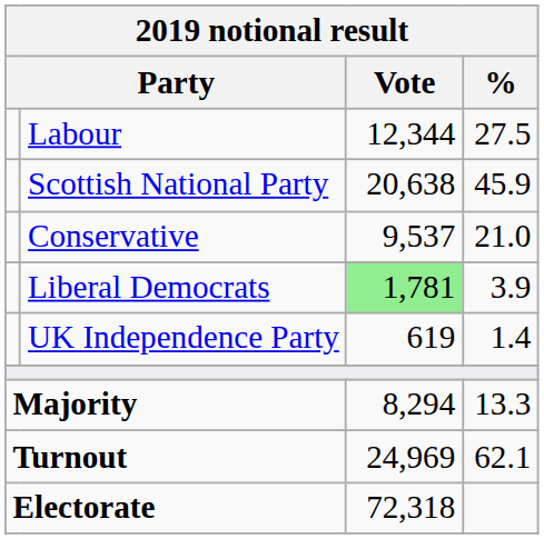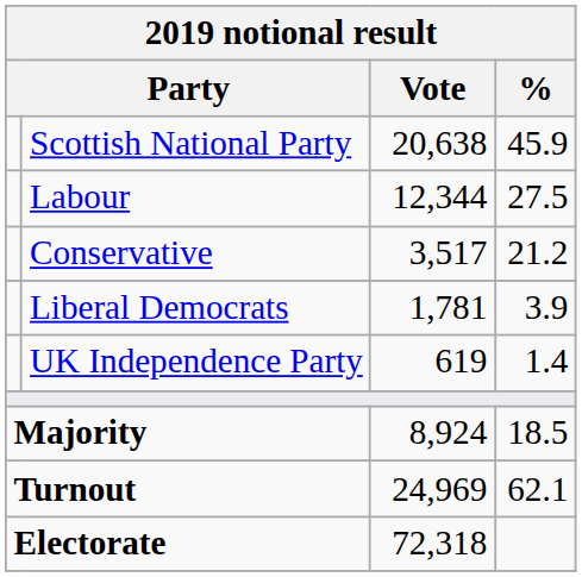 <table class="wikitable">
 <tr>
 <th colspan="4">2019 notional result  </th>
 </tr>
 <tr>
 <th bgcolor="#DDDDFF" width="130px" colspan="2">Party</th>
 <th bgcolor="#DDDDFF" width="50px">Vote</th>
 <th bgcolor="#DDDDFF" width="30px">%</th>
 </tr>
 <tr>
 <td></td>
+<td><a href='#'>Scottish National Party</a></td>
+<td align=right>20,638</td>
+<td align=right>45.9</td>
+</tr>
+<tr>
+<td></td>
 <td><a href='#'>Labour</a></td>
 <td align="right">12,344</td>
 <td align="right">27.5</td>
 </tr>
 <tr>
 <td></td>
-<td><a href='#'>Scottish National Party</a></td>
-<td align=right>20,638</td>
-<td align=right>45.9</td>
-</tr>
-<tr>
-<td></td>
 <td><a href='#'>Conservative</a></td>
-<td align=right>9,537</td>
-<td align=right>21.0</td>
+<td align=right>3,517</td>
+<td align=right>21.2</td>
 </tr>
 <tr>
 <td></td>
 <td><a href='#'>Liberal Democrats</a></td>
-<td align=right style="background: lightgreen;">1,781</td>
+<td align=right>1,781</td>
 <td align=right>3.9</td>
 </tr>
 <tr>
 <td></td>
 <td><a href='#'>UK Independence Party</a></td>
 <td align=right>619</td>
 <td align=right>1.4</td>
 </tr>
 <tr>
 <td colspan="4" bgcolor="#EAECF0"></td>
 </tr>
 <tr>
 <td colspan="2"><strong>Majority</strong></td>
-<td align="right">8,294</td>
-<td align="right">13.3</td>
+<td align="right">8,924</td>
+<td align="right">18.5</td>
 </tr>
 <tr>
 <td colspan="2"><strong>Turnout</strong></td>
 <td align="right">24,969</td>
 <td align="right">62.1</td>
 </tr>
 <tr>
 <td colspan="2"><strong>Electorate</strong></td>
 <td align=right>72,318</td>
 </tr>
 </table>
